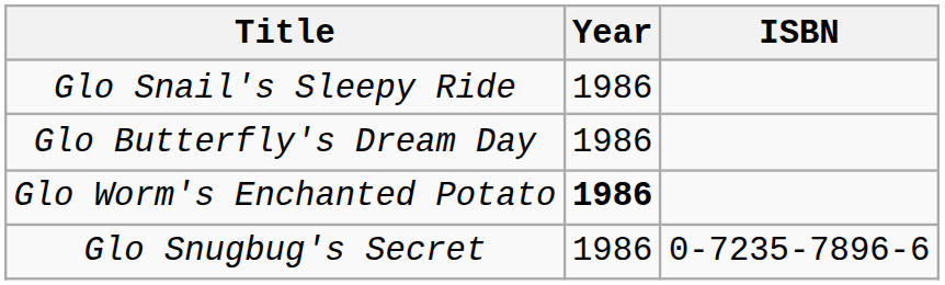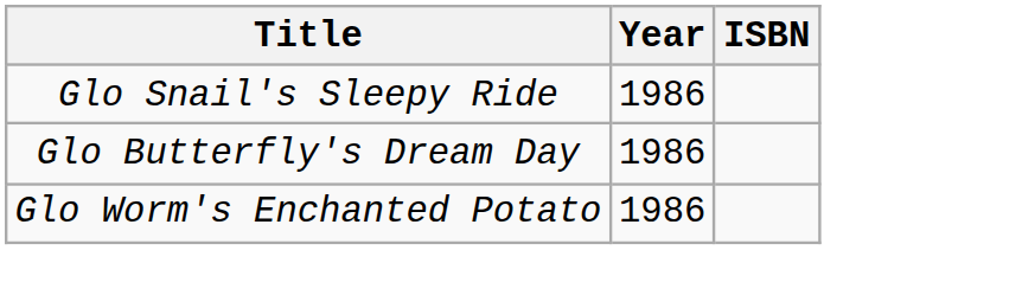 <table class="wikitable" style="text-align:center">
 <tr>
 <th>Title</th>
 <th>Year</th>
 <th>ISBN</th>
 </tr>
 <tr>
 <td><em>Glo Snail's Sleepy Ride</em></td>
 <td>1986</td>
 <td></td>
 </tr>
 <tr>
 <td><em>Glo Butterfly's Dream Day</em></td>
 <td>1986</td>
 <td></td>
 </tr>
 <tr>
 <td><em>Glo Worm's Enchanted Potato</em></td>
-<td><strong>1986</strong></td>
+<td>1986</td>
 <td></td>
 </tr>
-<tr>
-<td><em>Glo Snugbug's Secret</em></td>
-<td>1986</td>
-<td>0-7235-7896-6</td>
-</tr>
 </table>
